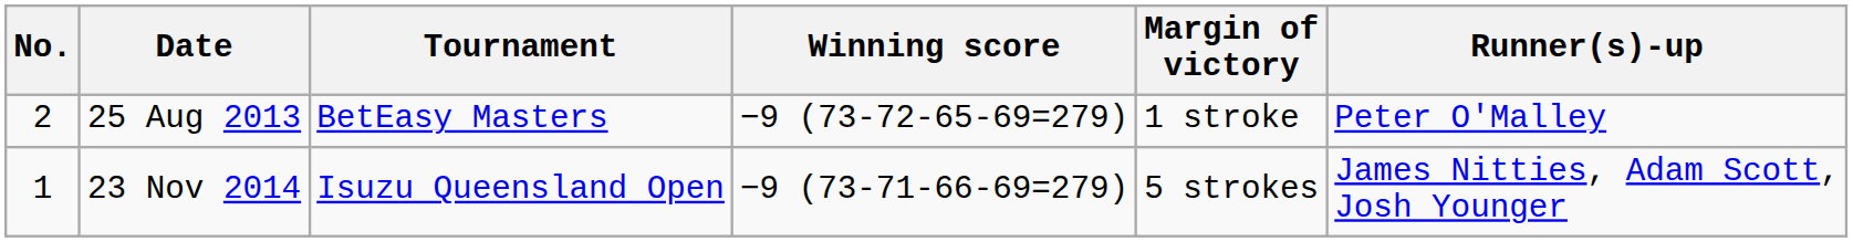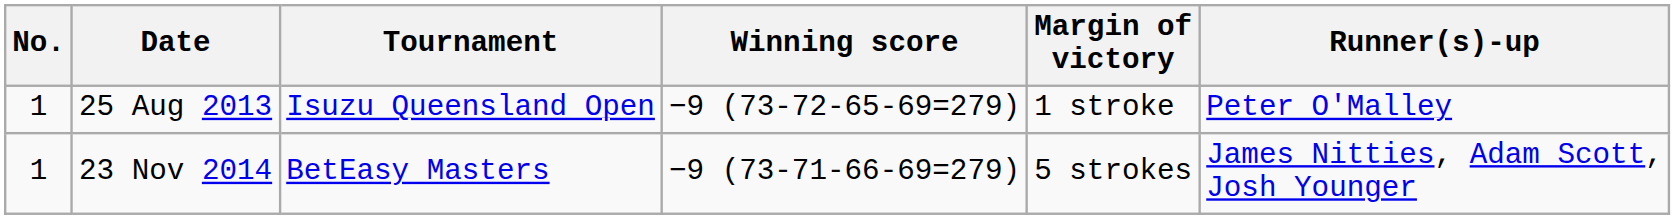 <table class="wikitable" style="font-size:95%;">
 <tr>
 <th>No.</th>
 <th>Date</th>
 <th>Tournament</th>
 <th>Winning score</th>
 <th>Margin of<br>victory</th>
 <th>Runner(s)-up</th>
 </tr>
 <tr>
-<td align=center>2</td>
+<td align=center>1</td>
 <td align=right>25 Aug <a href='#'>2013</a></td>
-<td><a href='#'>BetEasy Masters</a></td>
+<td><a href='#'>Isuzu Queensland Open</a></td>
 <td>−9 (73-72-65-69=279)</td>
 <td>1 stroke</td>
 <td> <a href='#'>Peter O'Malley</a></td>
 </tr>
 <tr>
 <td align=center>1</td>
 <td align=right>23 Nov <a href='#'>2014</a></td>
-<td><a href='#'>Isuzu Queensland Open</a></td>
+<td><a href='#'>BetEasy Masters</a></td>
 <td>−9 (73-71-66-69=279)</td>
 <td>5 strokes</td>
 <td> <a href='#'>James Nitties</a>,  <a href='#'>Adam Scott</a>,<br> <a href='#'>Josh Younger</a></td>
 </tr>
 </table>
